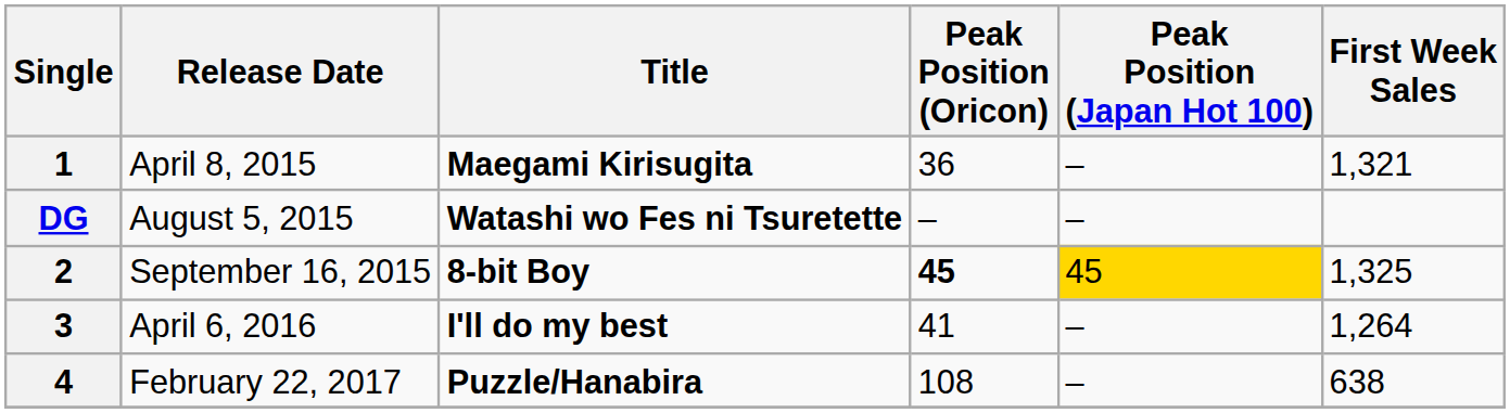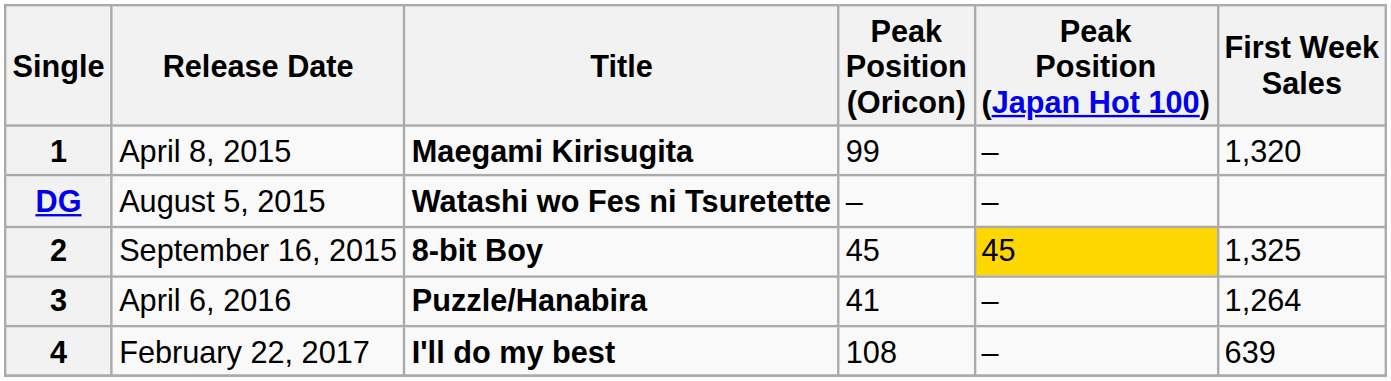 <table class="wikitable" style="font-size:small">
 <tr>
 <th>Single</th>
 <th>Release Date</th>
 <th>Title</th>
 <th>Peak<br>Position<br>(Oricon)</th>
 <th>Peak<br>Position<br>(<a href='#'>Japan Hot 100</a>)<br></th>
 <th>First Week<br>Sales</th>
 </tr>
 <tr>
 <th>1</th>
 <td>April 8, 2015</td>
 <td><strong>Maegami Kirisugita</strong></td>
-<td>36</td>
+<td>99</td>
 <td>–</td>
-<td>1,321</td>
+<td>1,320</td>
 </tr>
 <tr>
 <th><a href='#'>DG</a></th>
 <td>August 5, 2015</td>
 <td><strong>Watashi wo Fes ni Tsuretette</strong></td>
 <td>–</td>
 <td>–</td>
 <td></td>
 </tr>
 <tr>
 <th>2</th>
 <td>September 16, 2015</td>
 <td><strong>8-bit Boy</strong></td>
-<td><strong>45</strong></td>
+<td>45</td>
 <td style="background: gold;">45</td>
 <td>1,325</td>
 </tr>
 <tr>
 <th>3</th>
 <td>April 6, 2016</td>
-<td><strong>I'll do my best</strong></td>
+<td><strong>Puzzle/Hanabira</strong></td>
 <td>41</td>
 <td>–</td>
 <td>1,264</td>
 </tr>
 <tr>
 <th>4</th>
 <td>February 22, 2017</td>
-<td><strong>Puzzle/Hanabira</strong></td>
+<td><strong>I'll do my best</strong></td>
 <td>108</td>
 <td>–</td>
-<td>638</td>
+<td>639</td>
 </tr>
 <tr>
 </tr>
 </table>
